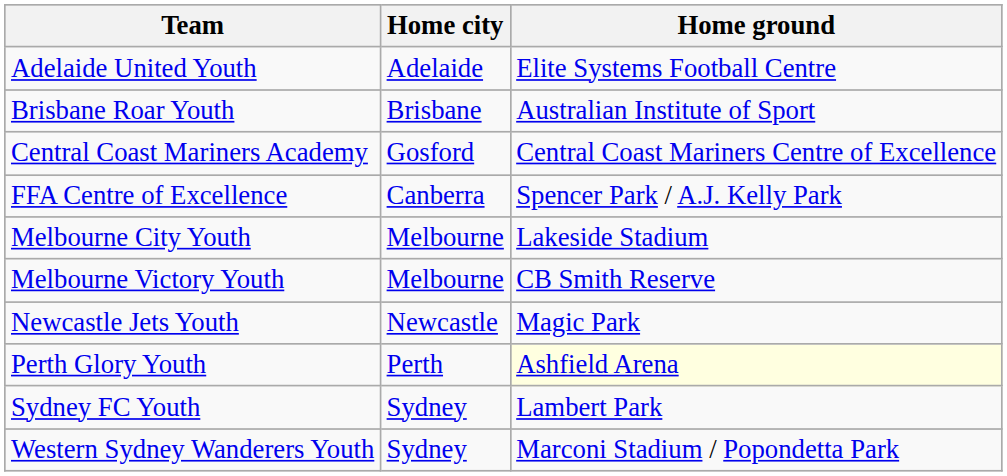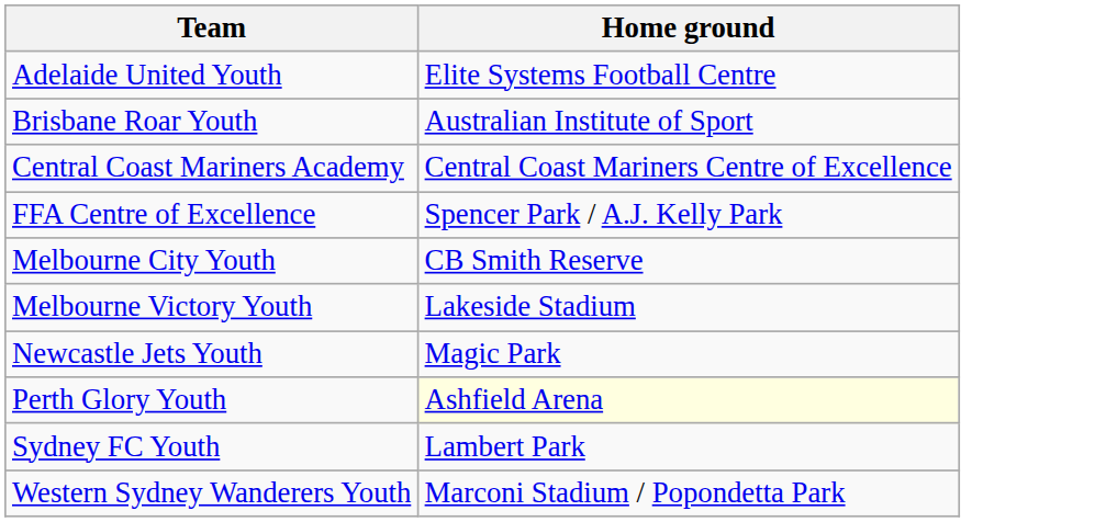 <table class="wikitable sortable" style="text-align: left;">
 <tr>
 <th>Team</th>
-<th>Home city</th>
 <th>Home ground</th>
 </tr>
 <tr>
 <td><a href='#'>Adelaide United Youth</a></td>
-<td><a href='#'>Adelaide</a></td>
 <td><a href='#'>Elite Systems Football Centre</a></td>
 </tr>
 <tr>
 <td><a href='#'>Brisbane Roar Youth</a></td>
-<td><a href='#'>Brisbane</a></td>
 <td><a href='#'>Australian Institute of Sport</a></td>
 </tr>
 <tr>
 <td><a href='#'>Central Coast Mariners Academy</a></td>
-<td><a href='#'>Gosford</a></td>
 <td><a href='#'>Central Coast Mariners Centre of Excellence</a></td>
 </tr>
 <tr>
 <td><a href='#'>FFA Centre of Excellence</a></td>
-<td><a href='#'>Canberra</a></td>
 <td><a href='#'>Spencer Park</a> / <a href='#'>A.J. Kelly Park</a></td>
 </tr>
 <tr>
 <td><a href='#'>Melbourne City Youth</a></td>
-<td><a href='#'>Melbourne</a></td>
+<td><a href='#'>CB Smith Reserve</a></td>
+</tr>
+<tr>
+<td><a href='#'>Melbourne Victory Youth</a></td>
 <td><a href='#'>Lakeside Stadium</a></td>
 </tr>
 <tr>
-<td><a href='#'>Melbourne Victory Youth</a></td>
-<td><a href='#'>Melbourne</a></td>
-<td><a href='#'>CB Smith Reserve</a></td>
-</tr>
-<tr>
 <td><a href='#'>Newcastle Jets Youth</a></td>
-<td><a href='#'>Newcastle</a></td>
 <td><a href='#'>Magic Park</a></td>
 </tr>
 <tr>
 <td><a href='#'>Perth Glory Youth</a></td>
-<td><a href='#'>Perth</a></td>
 <td style="background: lightyellow;"><a href='#'>Ashfield Arena</a></td>
 </tr>
 <tr>
 <td><a href='#'>Sydney FC Youth</a></td>
-<td><a href='#'>Sydney</a></td>
 <td><a href='#'>Lambert Park</a></td>
 </tr>
 <tr>
 <td><a href='#'>Western Sydney Wanderers Youth</a></td>
-<td><a href='#'>Sydney</a></td>
 <td><a href='#'>Marconi Stadium</a> / <a href='#'>Popondetta Park</a></td>
 </tr>
 </table>
